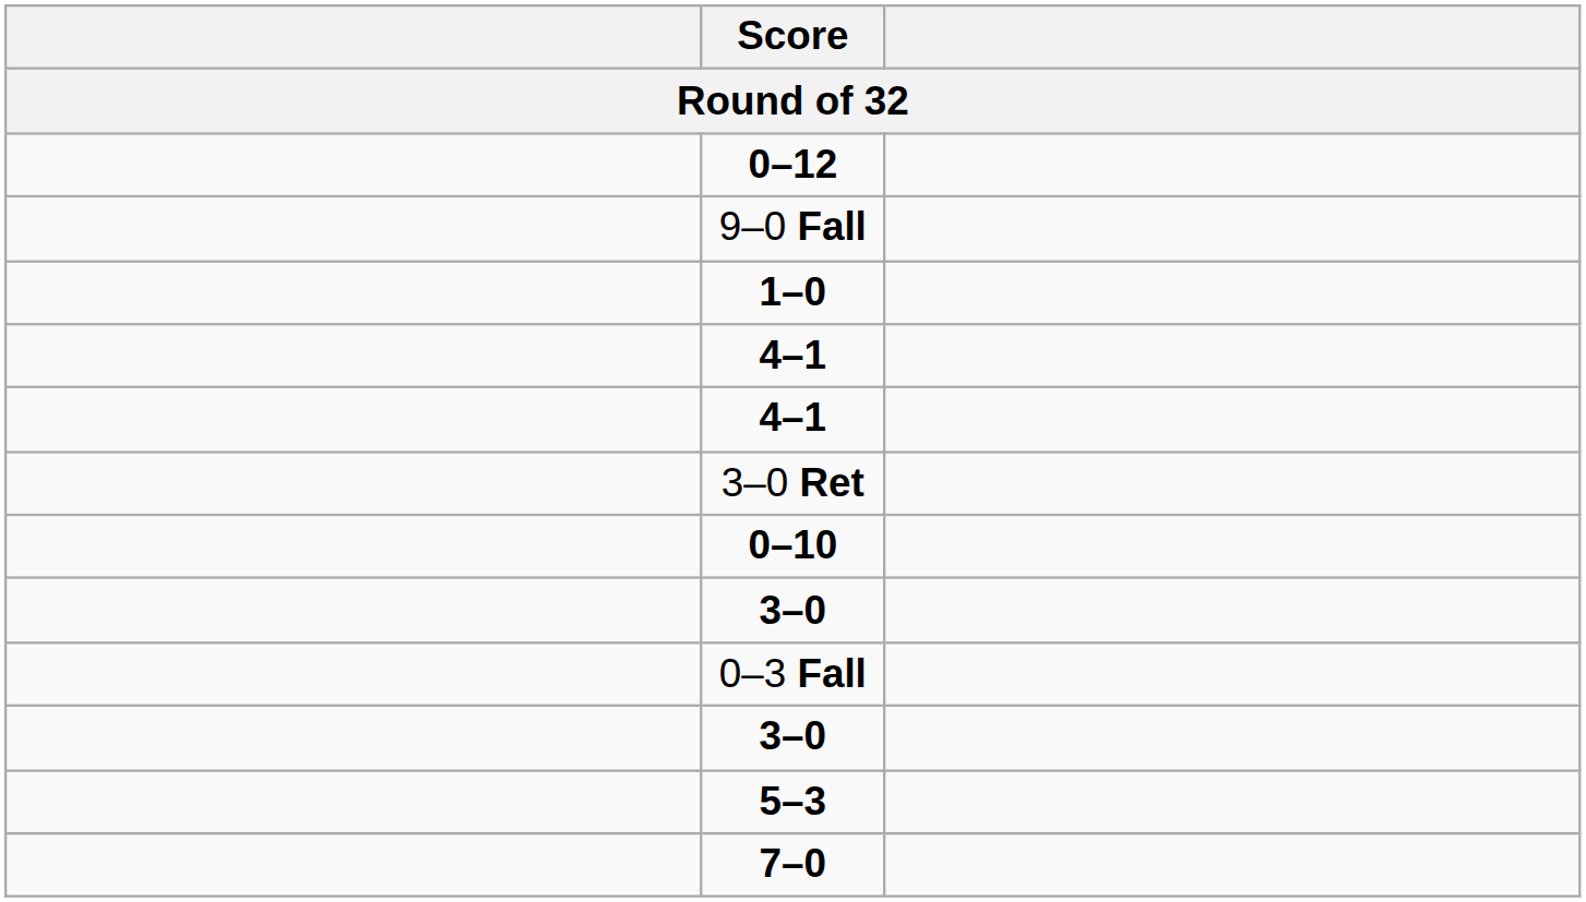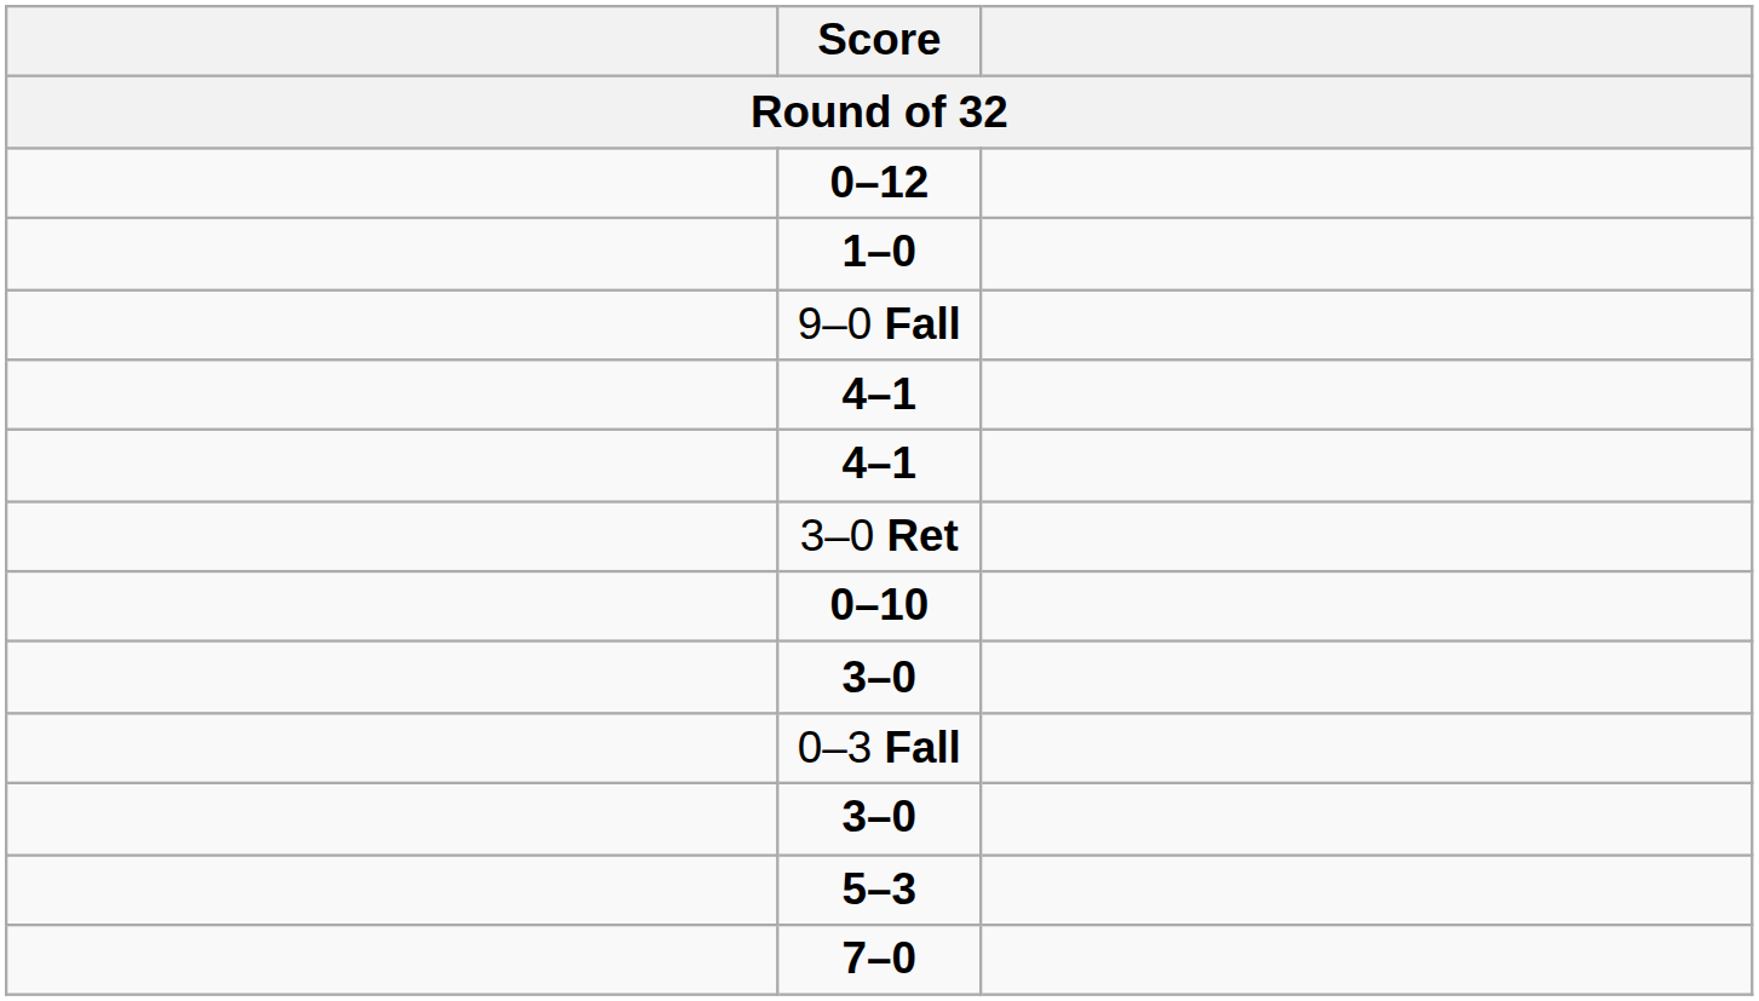 <table class="wikitable" style="text-align: left;">
 <tr>
 <th align="right" width="270"></th>
 <th width="65">Score</th>
 <th align="left" width="270"></th>
 </tr>
 <tr>
 <th colspan="3">Round of 32</th>
 </tr>
 <tr>
 <td></td>
 <td align=center><strong>0–12</strong></td>
 <td><strong></strong></td>
 </tr>
 <tr>
 <td><strong></strong></td>
-<td align=center>9–0 <strong>Fall</strong></td>
+<td align=center><strong>1–0</strong></td>
 <td></td>
 </tr>
 <tr>
 <td><strong></strong></td>
-<td align=center><strong>1–0</strong></td>
+<td align=center>9–0 <strong>Fall</strong></td>
 <td></td>
 </tr>
 <tr>
 <td><strong></strong></td>
 <td align=center><strong>4–1</strong></td>
 <td></td>
 </tr>
 <tr>
 <td><strong></strong></td>
 <td align=center><strong>4–1</strong></td>
 <td></td>
 </tr>
 <tr>
 <td><strong></strong></td>
 <td align=center>3–0 <strong>Ret</strong></td>
 <td></td>
 </tr>
 <tr>
 <td></td>
 <td align=center><strong>0–10</strong></td>
 <td><strong></strong></td>
 </tr>
 <tr>
 <td><strong></strong></td>
 <td align=center><strong>3–0</strong></td>
 <td></td>
 </tr>
 <tr>
 <td></td>
 <td align=center>0–3 <strong>Fall</strong></td>
 <td><strong></strong></td>
 </tr>
 <tr>
 <td><strong></strong></td>
 <td align=center><strong>3–0</strong></td>
 <td></td>
 </tr>
 <tr>
 <td><strong></strong></td>
 <td align=center><strong>5–3</strong></td>
 <td></td>
 </tr>
 <tr>
 <td><strong></strong></td>
 <td align=center><strong>7–0</strong></td>
 <td></td>
 </tr>
 </table>
